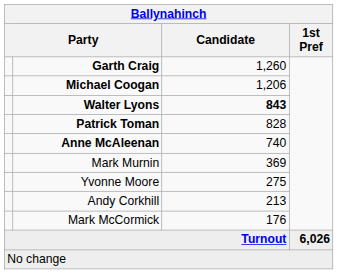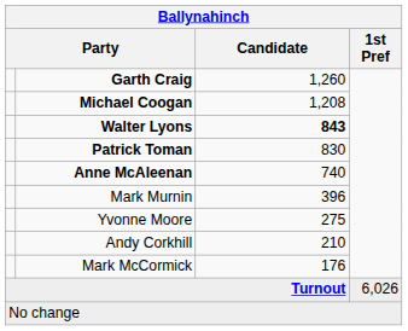 <table class="wikitable">
 <tr>
 <th colspan="4" align="center"><a href='#'>Ballynahinch</a></th>
 </tr>
 <tr>
 <th colspan="2" align="center" width=200>Party</th>
 <th width=160>Candidate</th>
 <th width=50>1st Pref</th>
 </tr>
 <tr>
 <td></td>
 <td align="right"><strong>Garth Craig</strong></td>
 <td align="right">1,260</td>
 </tr>
 <tr>
 <td></td>
 <td align="right"><strong>Michael Coogan</strong></td>
-<td align="right">1,206</td>
+<td align="right">1,208</td>
 </tr>
 <tr>
 <td></td>
 <td align="right"><strong>Walter Lyons</strong></td>
 <td align="right"><strong>843</strong></td>
 </tr>
 <tr>
 <td></td>
 <td align="right"><strong>Patrick Toman</strong></td>
-<td align="right">828</td>
+<td align="right">830</td>
 </tr>
 <tr>
 <td></td>
 <td align="right"><strong>Anne McAleenan</strong></td>
 <td align="right">740</td>
 </tr>
 <tr>
 <td></td>
 <td align="right">Mark Murnin</td>
-<td align="right">369</td>
+<td align="right">396</td>
 </tr>
 <tr>
 <td></td>
 <td align="right">Yvonne Moore</td>
 <td align="right">275</td>
 </tr>
 <tr>
 <td></td>
 <td align="right">Andy Corkhill</td>
-<td align="right">213</td>
+<td align="right">210</td>
 </tr>
 <tr>
 <td></td>
 <td align="right">Mark McCormick</td>
 <td align="right">176</td>
 </tr>
 <tr bgcolor="EEEEEE">
 <td colspan=3 align="right"><strong><a href='#'>Turnout</a></strong></td>
-<td align="right"><strong>6,026</strong></td>
+<td align="right">6,026</td>
 </tr>
 <tr>
 <td colspan=4 bgcolor="EEEEEE">No change</td>
 </tr>
 </table>
